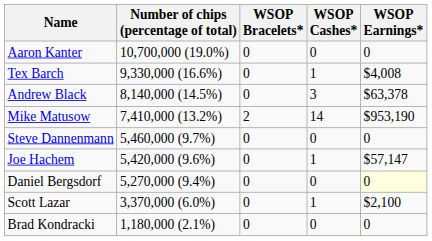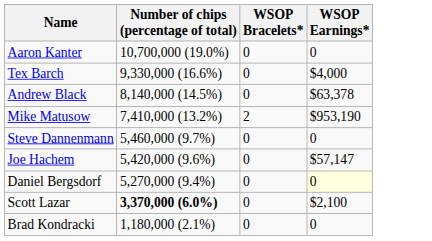 <table class="wikitable sortable">
 <tr>
 <th>Name</th>
 <th>Number of chips<br>(percentage of total)</th>
 <th>WSOP<br>Bracelets*</th>
-<th>WSOP<br>Cashes*</th>
 <th>WSOP<br>Earnings*</th>
 </tr>
 <tr>
 <td> <a href='#'>Aaron Kanter</a></td>
 <td>10,700,000 (19.0%)</td>
 <td>0</td>
 <td>0</td>
-<td>0</td>
 </tr>
 <tr>
 <td> <a href='#'>Tex Barch</a></td>
 <td>9,330,000 (16.6%)</td>
 <td>0</td>
-<td>1</td>
-<td>$4,008</td>
+<td>$4,000</td>
 </tr>
 <tr>
 <td> <a href='#'>Andrew Black</a></td>
 <td>8,140,000 (14.5%)</td>
 <td>0</td>
-<td>3</td>
 <td>$63,378</td>
 </tr>
 <tr>
 <td> <a href='#'>Mike Matusow</a></td>
 <td>7,410,000 (13.2%)</td>
 <td>2</td>
-<td>14</td>
 <td>$953,190</td>
 </tr>
 <tr>
 <td> <a href='#'>Steve Dannenmann</a></td>
 <td>5,460,000 (9.7%)</td>
 <td>0</td>
 <td>0</td>
-<td>0</td>
 </tr>
 <tr>
 <td> <a href='#'>Joe Hachem</a></td>
 <td>5,420,000 (9.6%)</td>
 <td>0</td>
-<td>1</td>
 <td>$57,147</td>
 </tr>
 <tr>
 <td> Daniel Bergsdorf</td>
 <td>5,270,000 (9.4%)</td>
 <td>0</td>
-<td>0</td>
 <td style="background: lightyellow;">0</td>
 </tr>
 <tr>
 <td> Scott Lazar</td>
-<td>3,370,000 (6.0%)</td>
+<td><strong>3,370,000 (6.0%)</strong></td>
 <td>0</td>
-<td>1</td>
 <td>$2,100</td>
 </tr>
 <tr>
 <td> Brad Kondracki</td>
 <td>1,180,000 (2.1%)</td>
 <td>0</td>
 <td>0</td>
-<td>0</td>
 </tr>
 </table>
